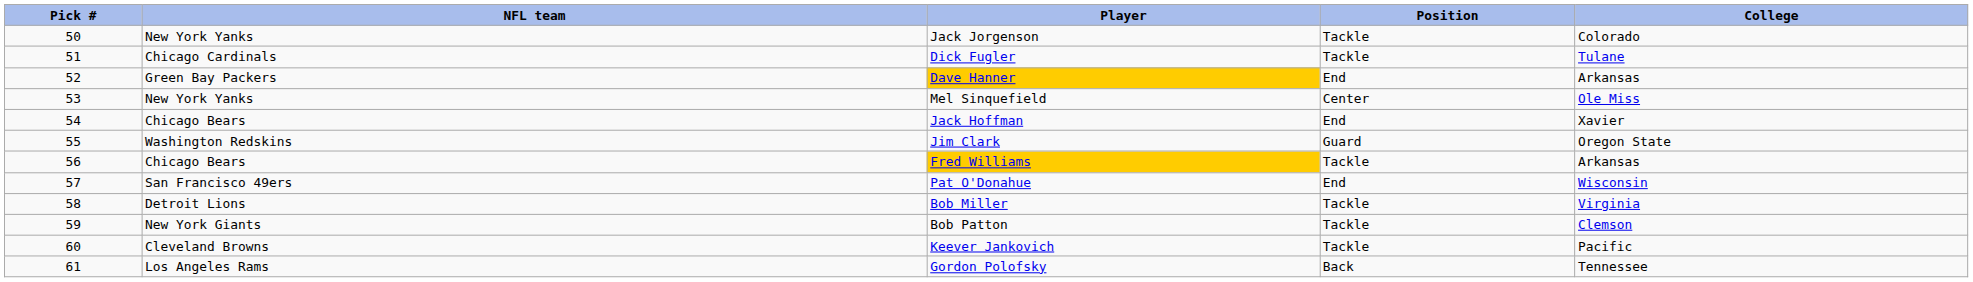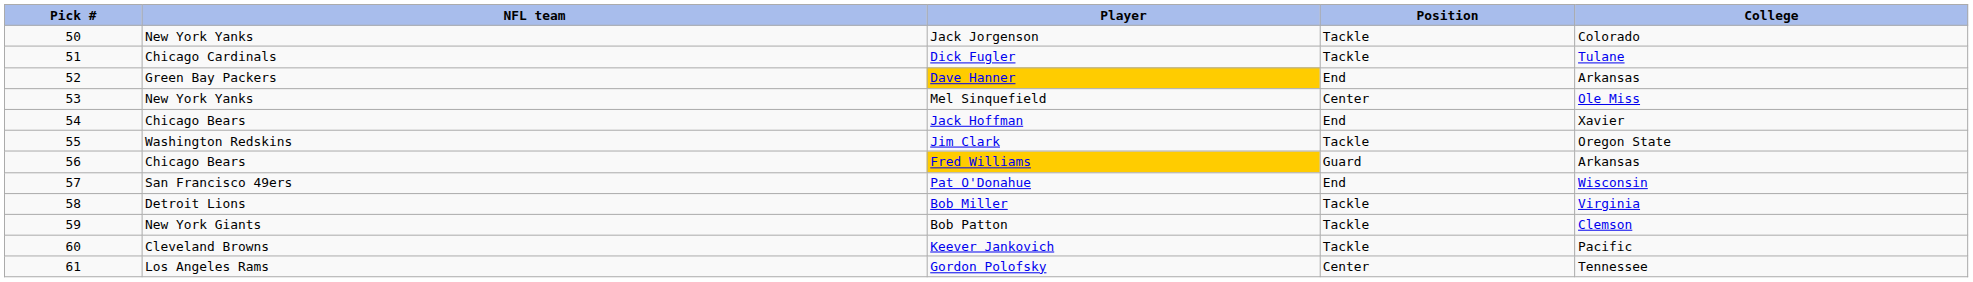 <table class="wikitable sortable sortable" style="width: 100%">
 <tr>
 <th style="background:#A8BDEC;" width=7%>Pick #</th>
 <th width=40% style="background:#A8BDEC;">NFL team</th>
 <th width=20% style="background:#A8BDEC;">Player</th>
 <th width=13% style="background:#A8BDEC;">Position</th>
 <th style="background:#A8BDEC;">College</th>
 </tr>
 <tr>
 <td align=center>50</td>
 <td>New York Yanks</td>
 <td>Jack Jorgenson</td>
 <td>Tackle</td>
 <td>Colorado</td>
 </tr>
 <tr>
 <td align=center>51</td>
 <td>Chicago Cardinals</td>
 <td><a href='#'>Dick Fugler</a></td>
 <td>Tackle</td>
 <td><a href='#'>Tulane</a></td>
 </tr>
 <tr>
 <td align=center>52</td>
 <td>Green Bay Packers</td>
 <td bgcolor="#FFCC00"><a href='#'>Dave Hanner</a></td>
 <td>End</td>
 <td>Arkansas</td>
 </tr>
 <tr>
 <td align=center>53</td>
 <td>New York Yanks</td>
 <td>Mel Sinquefield</td>
 <td>Center</td>
 <td><a href='#'>Ole Miss</a></td>
 </tr>
 <tr>
 <td align=center>54</td>
 <td>Chicago Bears</td>
 <td><a href='#'>Jack Hoffman</a></td>
 <td>End</td>
 <td>Xavier</td>
 </tr>
 <tr>
 <td align=center>55</td>
 <td>Washington Redskins</td>
 <td><a href='#'>Jim Clark</a></td>
-<td>Guard</td>
+<td>Tackle</td>
 <td>Oregon State</td>
 </tr>
 <tr>
 <td align=center>56</td>
 <td>Chicago Bears</td>
 <td bgcolor="#FFCC00"><a href='#'>Fred Williams</a></td>
-<td>Tackle</td>
+<td>Guard</td>
 <td>Arkansas</td>
 </tr>
 <tr>
 <td align=center>57</td>
 <td>San Francisco 49ers</td>
 <td><a href='#'>Pat O'Donahue</a></td>
 <td>End</td>
 <td><a href='#'>Wisconsin</a></td>
 </tr>
 <tr>
 <td align=center>58</td>
 <td>Detroit Lions</td>
 <td><a href='#'>Bob Miller</a></td>
 <td>Tackle</td>
 <td><a href='#'>Virginia</a></td>
 </tr>
 <tr>
 <td align=center>59</td>
 <td>New York Giants</td>
 <td>Bob Patton</td>
 <td>Tackle</td>
 <td><a href='#'>Clemson</a></td>
 </tr>
 <tr>
 <td align=center>60</td>
 <td>Cleveland Browns</td>
 <td><a href='#'>Keever Jankovich</a></td>
 <td>Tackle</td>
 <td>Pacific</td>
 </tr>
 <tr>
 <td align=center>61</td>
 <td>Los Angeles Rams</td>
 <td><a href='#'>Gordon Polofsky</a></td>
-<td>Back</td>
+<td>Center</td>
 <td>Tennessee</td>
 </tr>
 </table>
